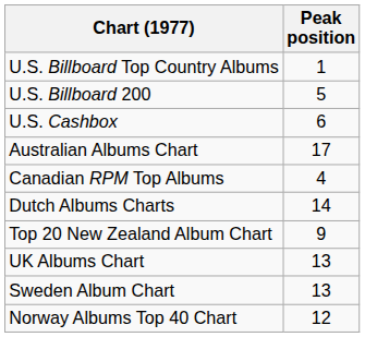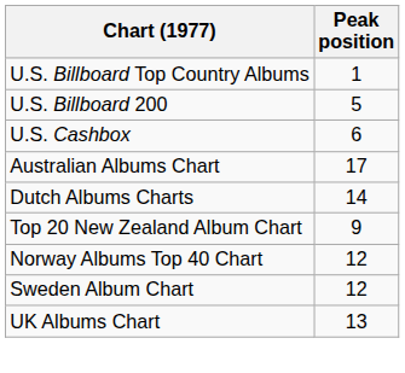 <table class="wikitable">
 <tr>
 <th>Chart (1977)</th>
 <th>Peak<br>position</th>
 </tr>
 <tr>
 <td>U.S. <em>Billboard</em> Top Country Albums</td>
 <td style="text-align:center;">1</td>
 </tr>
 <tr>
 <td>U.S. <em>Billboard</em> 200</td>
 <td style="text-align:center;">5</td>
 </tr>
 <tr>
 <td>U.S. <em>Cashbox</em></td>
 <td style="text-align:center;">6</td>
 </tr>
 <tr>
 <td>Australian Albums Chart</td>
 <td style="text-align:center;">17</td>
 </tr>
 <tr>
-<td>Canadian <em>RPM</em> Top Albums</td>
-<td style="text-align:center;">4</td>
-</tr>
-<tr>
 <td>Dutch Albums Charts</td>
 <td style="text-align:center;">14</td>
 </tr>
 <tr>
 <td>Top 20 New Zealand Album Chart</td>
 <td style="text-align:center;">9</td>
 </tr>
 <tr>
+<td>Norway Albums Top 40 Chart</td>
+<td style="text-align:center;">12</td>
+</tr>
+<tr>
+<td>Sweden Album Chart</td>
+<td style="text-align:center;">12</td>
+</tr>
+<tr>
 <td>UK Albums Chart</td>
 <td style="text-align:center;">13</td>
 </tr>
-<tr>
-<td>Sweden Album Chart</td>
-<td style="text-align:center;">13</td>
-</tr>
-<tr>
-<td>Norway Albums Top 40 Chart</td>
-<td style="text-align:center;">12</td>
-</tr>
 </table>
